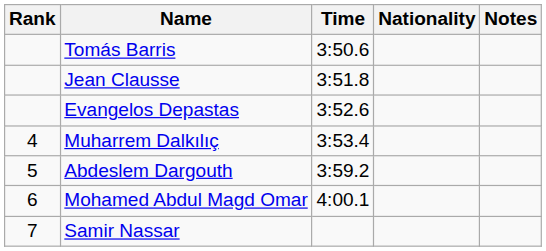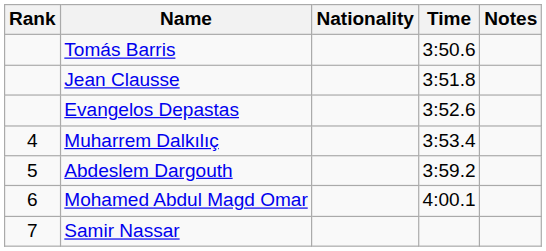 <table class="wikitable sortable" style="text-align:center">
 <tr>
 <th>Rank</th>
 <th>Name</th>
+<th>Nationality</th>
 <th>Time</th>
-<th>Nationality</th>
 <th>Notes</th>
 </tr>
 <tr>
 <td></td>
 <td align=left><a href='#'>Tomás Barris</a></td>
+<td align=left></td>
 <td>3:50.6</td>
-<td align=left></td>
 <td></td>
 </tr>
 <tr>
 <td></td>
 <td align=left><a href='#'>Jean Clausse</a></td>
+<td align=left></td>
 <td>3:51.8</td>
-<td align=left></td>
 <td></td>
 </tr>
 <tr>
 <td></td>
 <td align=left><a href='#'>Evangelos Depastas</a></td>
+<td align=left></td>
 <td>3:52.6</td>
-<td align=left></td>
 <td></td>
 </tr>
 <tr>
 <td>4</td>
 <td align=left><a href='#'>Muharrem Dalkılıç</a></td>
+<td align=left></td>
 <td>3:53.4</td>
-<td align=left></td>
 <td></td>
 </tr>
 <tr>
 <td>5</td>
 <td align=left><a href='#'>Abdeslem Dargouth</a></td>
+<td align=left></td>
 <td>3:59.2</td>
-<td align=left></td>
 <td></td>
 </tr>
 <tr>
 <td>6</td>
 <td align=left><a href='#'>Mohamed Abdul Magd Omar</a></td>
+<td align=left></td>
 <td>4:00.1</td>
-<td align=left></td>
 <td></td>
 </tr>
 <tr>
 <td>7</td>
 <td align=left><a href='#'>Samir Nassar</a></td>
+<td align=left></td>
 <td></td>
-<td align=left></td>
 <td></td>
 </tr>
 </table>
